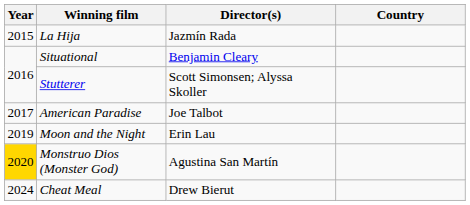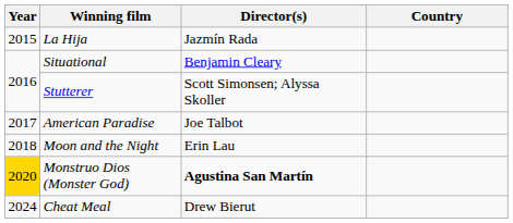 <table class="wikitable">
 <tr>
 <th width="30px">Year</th>
 <th width="150px">Winning film</th>
 <th width="200px">Director(s)</th>
 <th width="150px">Country</th>
 </tr>
 <tr>
 <td>2015</td>
 <td><em>La Hija</em></td>
 <td>Jazmín Rada</td>
 <td></td>
 </tr>
 <tr>
 <td rowspan=2>2016</td>
 <td><em>Situational</em></td>
 <td><a href='#'>Benjamin Cleary</a></td>
 <td></td>
 </tr>
 <tr>
 <td><em><a href='#'>Stutterer</a></em></td>
 <td>Scott Simonsen; Alyssa Skoller</td>
 <td></td>
 </tr>
 <tr>
 <td>2017</td>
 <td><em>American Paradise</em></td>
 <td>Joe Talbot</td>
 <td></td>
 </tr>
 <tr>
-<td>2019</td>
+<td>2018</td>
 <td><em>Moon and the Night</em></td>
 <td>Erin Lau</td>
 <td></td>
 </tr>
 <tr>
 <td style="background: gold;">2020</td>
 <td><em>Monstruo Dios<br>(Monster God)</em></td>
-<td>Agustina San Martín</td>
+<td><strong>Agustina San Martín</strong></td>
 <td></td>
 </tr>
 <tr>
 <td>2024</td>
 <td><em>Cheat Meal</em></td>
 <td>Drew Bierut</td>
 <td></td>
 </tr>
 </table>
